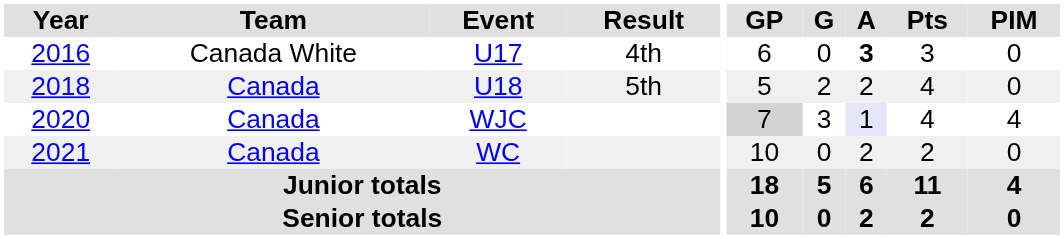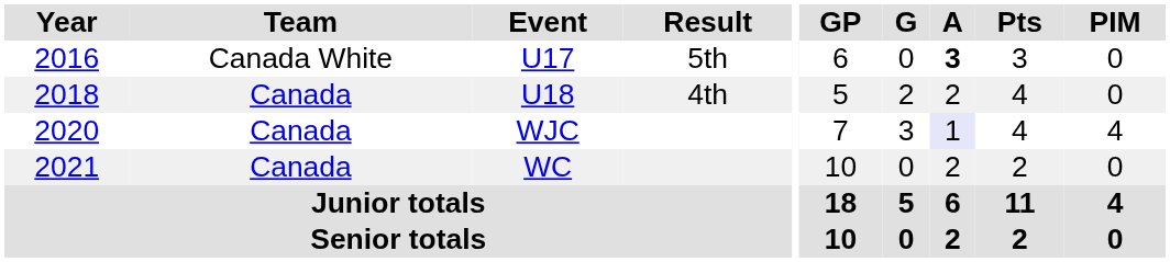 <table border="0" cellpadding="1" cellspacing="0" ID="Table3" style="text-align:center; width:40em">
 <tr ALIGN="center" bgcolor="#e0e0e0">
 <th>Year</th>
 <th>Team</th>
 <th>Event</th>
 <th>Result</th>
 <th rowspan="99" bgcolor="#ffffff"></th>
 <th>GP</th>
 <th>G</th>
 <th>A</th>
 <th>Pts</th>
 <th>PIM</th>
 </tr>
 <tr>
 <td><a href='#'>2016</a></td>
 <td>Canada White</td>
 <td><a href='#'>U17</a></td>
-<td>4th</td>
+<td>5th</td>
 <td>6</td>
 <td>0</td>
 <td><strong>3</strong></td>
 <td>3</td>
 <td>0</td>
 </tr>
 <tr bgcolor="#f0f0f0">
 <td><a href='#'>2018</a></td>
 <td><a href='#'>Canada</a></td>
 <td><a href='#'>U18</a></td>
-<td>5th</td>
+<td>4th</td>
 <td>5</td>
 <td>2</td>
 <td>2</td>
 <td>4</td>
 <td>0</td>
 </tr>
 <tr>
 <td><a href='#'>2020</a></td>
 <td><a href='#'>Canada</a></td>
 <td><a href='#'>WJC</a></td>
 <td></td>
-<td style="background: lightgrey;">7</td>
+<td>7</td>
 <td>3</td>
 <td style="background: lavender;">1</td>
 <td>4</td>
 <td>4</td>
 </tr>
 <tr bgcolor="#f0f0f0">
 <td><a href='#'>2021</a></td>
 <td><a href='#'>Canada</a></td>
 <td><a href='#'>WC</a></td>
 <td></td>
 <td>10</td>
 <td>0</td>
 <td>2</td>
 <td>2</td>
 <td>0</td>
 </tr>
 <tr bgcolor="#e0e0e0">
 <th colspan="4">Junior totals</th>
 <th>18</th>
 <th>5</th>
 <th>6</th>
 <th>11</th>
 <th>4</th>
 </tr>
 <tr bgcolor="#e0e0e0">
 <th colspan="4">Senior totals</th>
 <th>10</th>
 <th>0</th>
 <th>2</th>
 <th>2</th>
 <th>0</th>
 </tr>
 </table>
